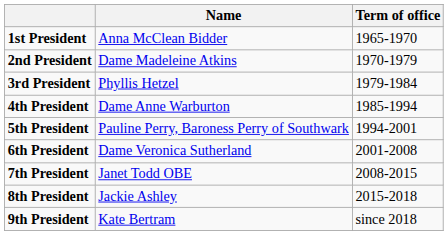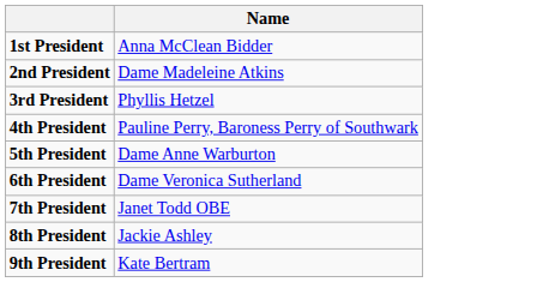 <table class="wikitable">
 <tr>
 <th></th>
 <th>Name</th>
-<th>Term of office</th>
 </tr>
 <tr>
 <td><strong>1st President</strong></td>
 <td><a href='#'>Anna McClean Bidder</a></td>
-<td>1965-1970</td>
 </tr>
 <tr>
 <td><strong>2nd President</strong></td>
 <td><a href='#'>Dame Madeleine Atkins</a></td>
-<td>1970-1979</td>
 </tr>
 <tr>
 <td><strong>3rd President</strong></td>
 <td><a href='#'>Phyllis Hetzel</a></td>
-<td>1979-1984</td>
 </tr>
 <tr>
 <td><strong>4th President</strong></td>
-<td><a href='#'>Dame Anne Warburton</a></td>
-<td>1985-1994</td>
+<td><a href='#'>Pauline Perry, Baroness Perry of Southwark</a></td>
 </tr>
 <tr>
 <td><strong>5th President</strong></td>
-<td><a href='#'>Pauline Perry, Baroness Perry of Southwark</a></td>
-<td>1994-2001</td>
+<td><a href='#'>Dame Anne Warburton</a></td>
 </tr>
 <tr>
 <td><strong>6th President</strong></td>
 <td><a href='#'>Dame Veronica Sutherland</a></td>
-<td>2001-2008</td>
 </tr>
 <tr>
 <td><strong>7th President</strong></td>
 <td><a href='#'>Janet Todd OBE</a></td>
-<td>2008-2015</td>
 </tr>
 <tr>
 <td><strong>8th President</strong></td>
 <td><a href='#'>Jackie Ashley</a></td>
-<td>2015-2018</td>
 </tr>
 <tr>
 <td><strong>9th President</strong></td>
 <td><a href='#'>Kate Bertram</a></td>
-<td>since 2018</td>
 </tr>
 </table>
